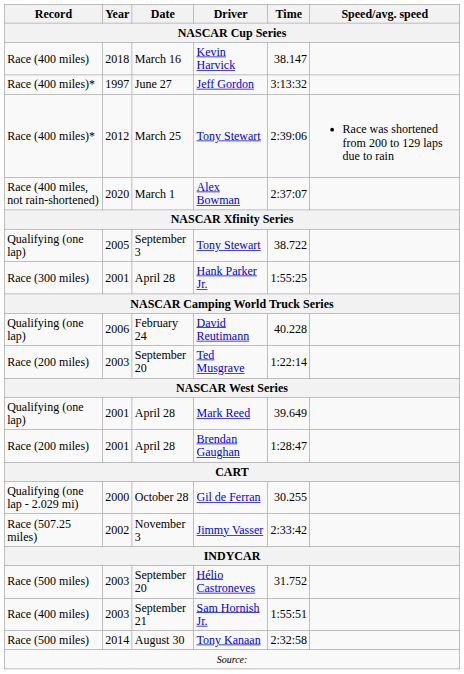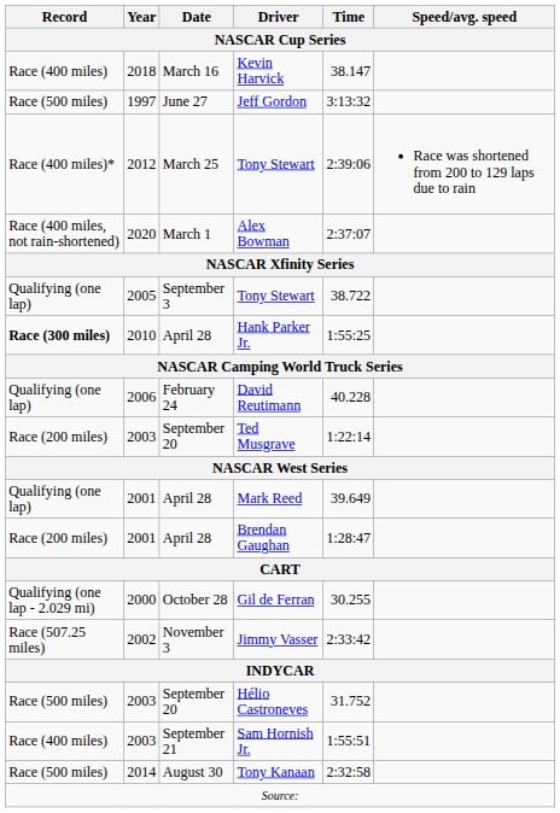 <table class="wikitable">
 <tr>
 <th><strong>Record</strong></th>
 <th><strong>Year</strong></th>
 <th><strong>Date</strong></th>
 <th><strong>Driver</strong></th>
 <th><strong>Time</strong></th>
 <th><strong>Speed/avg. speed</strong></th>
 </tr>
 <tr>
 <th colspan=7><strong>NASCAR Cup Series</strong></th>
 </tr>
 <tr>
 <td>Race (400 miles)</td>
 <td>2018</td>
 <td>March 16</td>
 <td><a href='#'>Kevin Harvick</a></td>
 <td align=right>38.147</td>
 <td></td>
 </tr>
 <tr>
-<td>Race (400 miles)*</td>
+<td>Race (500 miles)</td>
 <td>1997</td>
 <td>June 27</td>
 <td><a href='#'>Jeff Gordon</a></td>
 <td align=right>3:13:32</td>
 <td></td>
 </tr>
 <tr>
 <td>Race (400 miles)*</td>
 <td>2012</td>
 <td>March 25</td>
 <td><a href='#'>Tony Stewart</a></td>
 <td align=right>2:39:06</td>
 <td><br><ul><li>Race was shortened from 200 to 129 laps due to rain</li></ul></td>
 </tr>
 <tr>
 <td>Race (400 miles, not rain-shortened)</td>
 <td>2020</td>
 <td>March 1</td>
 <td><a href='#'>Alex Bowman</a></td>
 <td align=right>2:37:07</td>
 <td></td>
 </tr>
 <tr>
 <th colspan=7><strong>NASCAR Xfinity Series</strong></th>
 </tr>
 <tr>
 <td>Qualifying (one lap)</td>
 <td>2005</td>
 <td>September 3</td>
 <td><a href='#'>Tony Stewart</a></td>
 <td align=right>38.722</td>
 <td></td>
 </tr>
 <tr>
-<td>Race (300 miles)</td>
-<td>2001</td>
+<td><strong>Race (300 miles)</strong></td>
+<td>2010</td>
 <td>April 28</td>
 <td><a href='#'>Hank Parker Jr.</a></td>
 <td align=right>1:55:25</td>
 <td></td>
 </tr>
 <tr>
 <th colspan=7><strong>NASCAR Camping World Truck Series</strong></th>
 </tr>
 <tr>
 <td>Qualifying (one lap)</td>
 <td>2006</td>
 <td>February 24</td>
 <td><a href='#'>David Reutimann</a></td>
 <td align=right>40.228</td>
 <td></td>
 </tr>
 <tr>
 <td>Race (200 miles)</td>
 <td>2003</td>
 <td>September 20</td>
 <td><a href='#'>Ted Musgrave</a></td>
 <td align=right>1:22:14</td>
 <td></td>
 </tr>
 <tr>
 <th colspan=7><strong>NASCAR West Series</strong></th>
 </tr>
 <tr>
 <td>Qualifying (one lap)</td>
 <td>2001</td>
 <td>April 28</td>
 <td><a href='#'>Mark Reed</a></td>
 <td align=right>39.649</td>
 <td></td>
 </tr>
 <tr>
 <td>Race (200 miles)</td>
 <td>2001</td>
 <td>April 28</td>
 <td><a href='#'>Brendan Gaughan</a></td>
 <td align=right>1:28:47</td>
 <td></td>
 </tr>
 <tr>
 <th colspan=7><strong>CART</strong></th>
 </tr>
 <tr>
 <td>Qualifying (one lap - 2.029 mi)</td>
 <td>2000</td>
 <td>October 28</td>
 <td><a href='#'>Gil de Ferran</a></td>
 <td align=right>30.255</td>
 <td></td>
 </tr>
 <tr>
 <td>Race (507.25 miles)</td>
 <td>2002</td>
 <td>November 3</td>
 <td><a href='#'>Jimmy Vasser</a></td>
 <td align=right>2:33:42</td>
 <td></td>
 </tr>
 <tr>
 <th colspan=7><strong>INDYCAR</strong></th>
 </tr>
 <tr>
 <td>Race (500 miles)</td>
 <td>2003</td>
 <td>September 20</td>
 <td><a href='#'>Hélio Castroneves</a></td>
 <td align=right>31.752</td>
 <td></td>
 </tr>
 <tr>
 <td>Race (400 miles)</td>
 <td>2003</td>
 <td>September 21</td>
 <td><a href='#'>Sam Hornish Jr.</a></td>
 <td align=right>1:55:51</td>
 <td></td>
 </tr>
 <tr>
 <td>Race (500 miles)</td>
 <td>2014</td>
 <td>August 30</td>
 <td><a href='#'>Tony Kanaan</a></td>
 <td align=right>2:32:58</td>
 <td></td>
 </tr>
 <tr>
 <td colspan=7 style="text-align: center;"><small><em>Source:</em></small></td>
 </tr>
 </table>
